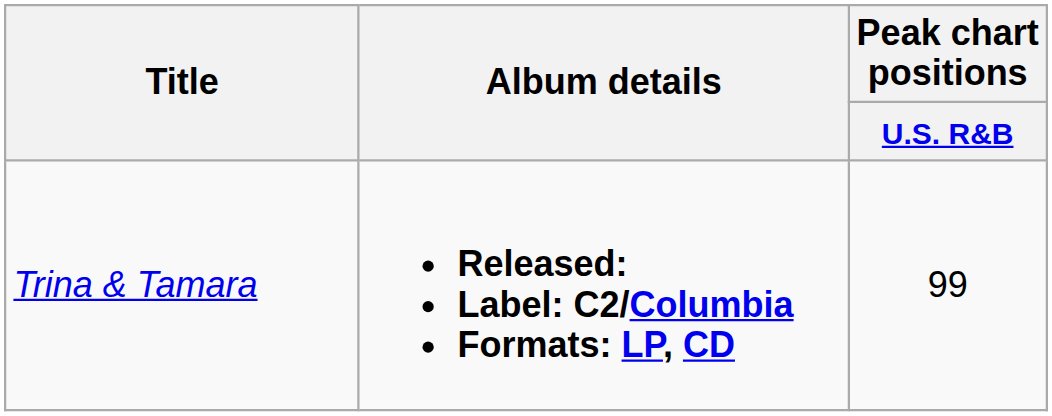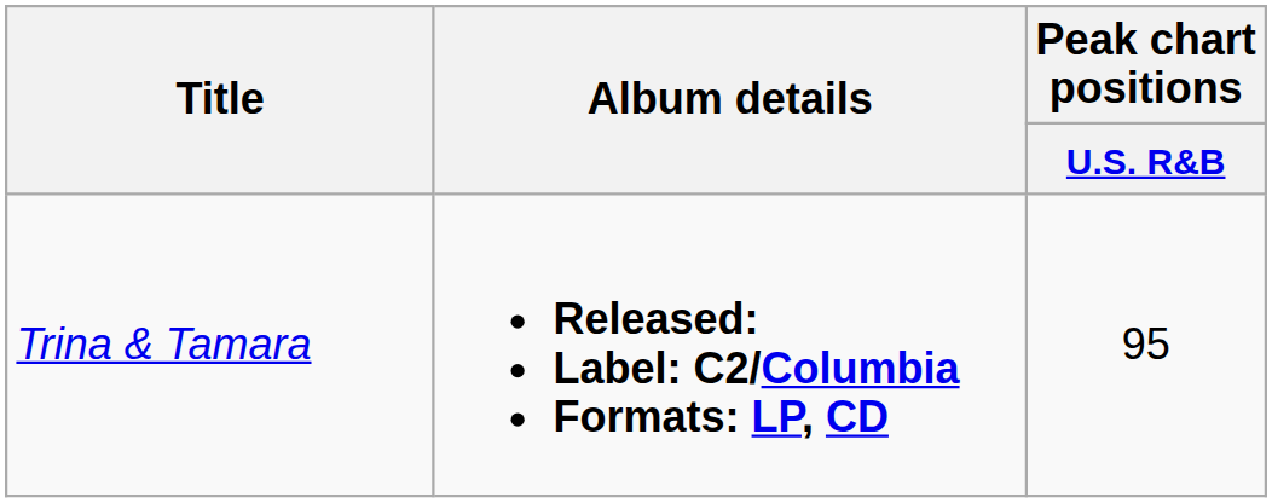 <table class="wikitable">
 <tr>
 <th align=center rowspan=2 width=150>Title</th>
 <th align=center rowspan=2 width=210>Album details</th>
 <th align=center>Peak chart<br>positions</th>
 </tr>
 <tr>
 <th><small><a href='#'>U.S. R&B</a></small></th>
 </tr>
 <tr>
 <td valign=center><em><a href='#'>Trina & Tamara</a></em></td>
 <td valign=top><strong><br><ul><li>Released: </li><li>Label: C2/<a href='#'>Columbia</a></li><li>Formats: <a href='#'>LP</a>, <a href='#'>CD</a></li></ul></strong></td>
-<td align=center valign=center>99</td>
+<td align=center valign=center>95</td>
 </tr>
 </table>
